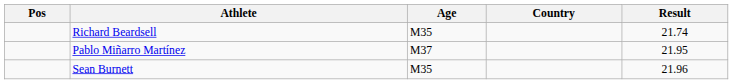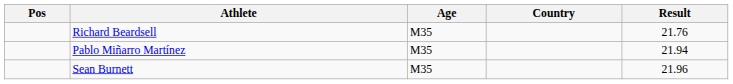 <table class="wikitable"  style="text-align:center; width:50%;">
 <tr>
 <th>Pos</th>
 <th>Athlete</th>
 <th>Age</th>
 <th>Country</th>
 <th>Result</th>
 </tr>
 <tr>
 <td align=center></td>
 <td align=left><a href='#'>Richard Beardsell</a></td>
 <td align=left>M35</td>
 <td align=left></td>
-<td>21.74</td>
+<td>21.76</td>
 </tr>
 <tr>
 <td align=center></td>
 <td align=left><a href='#'>Pablo Miñarro Martínez</a></td>
-<td align=left>M37</td>
+<td align=left>M35</td>
 <td align=left></td>
-<td>21.95</td>
+<td>21.94</td>
 </tr>
 <tr>
 <td align=center></td>
 <td align=left><a href='#'>Sean Burnett</a></td>
 <td align=left>M35</td>
 <td align=left></td>
 <td>21.96</td>
 </tr>
 </table>
